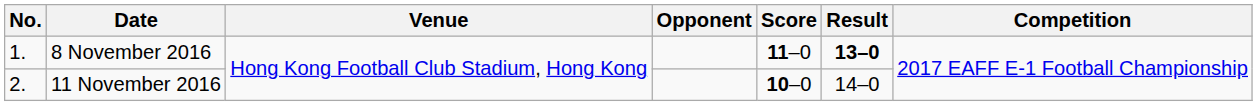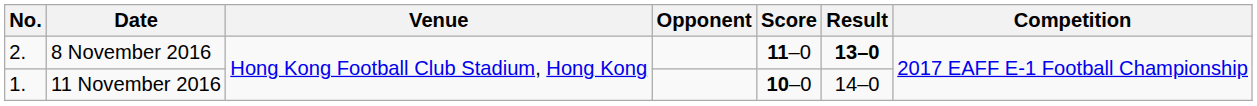 <table class="wikitable">
 <tr>
 <th>No.</th>
 <th>Date</th>
 <th>Venue</th>
 <th>Opponent</th>
 <th>Score</th>
 <th>Result</th>
 <th>Competition</th>
 </tr>
 <tr>
-<td>1.</td>
+<td>2.</td>
 <td>8 November 2016</td>
 <td rowspan=2><a href='#'>Hong Kong Football Club Stadium</a>, <a href='#'>Hong Kong</a></td>
 <td></td>
 <td align=center><strong>11</strong>–0</td>
 <td align=center><strong>13–0</strong></td>
 <td rowspan=2><a href='#'>2017 EAFF E-1 Football Championship</a></td>
 </tr>
 <tr>
-<td>2.</td>
+<td>1.</td>
 <td>11 November 2016</td>
 <td></td>
 <td align=center><strong>10</strong>–0</td>
 <td align=center>14–0</td>
 </tr>
 </table>
